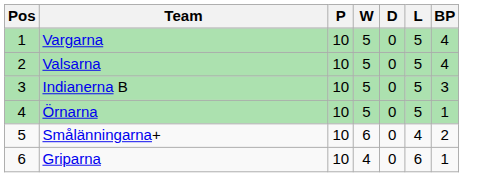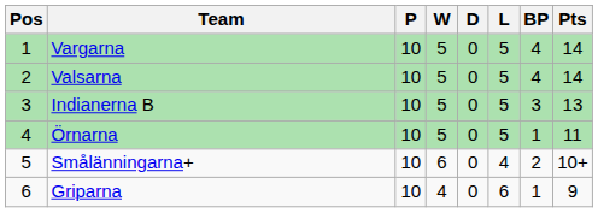 <table class="wikitable" style="font-size: 100%">
 <tr>
 <th width=20>Pos</th>
 <th width=300>Team</th>
 <th width=20>P</th>
 <th width=20>W</th>
 <th width=20>D</th>
 <th width=20>L</th>
 <th width=20>BP</th>
+<th width=20>Pts</th>
 </tr>
 <tr align=center style="background:#ACE1AF;">
 <td>1</td>
 <td align="left"><a href='#'>Vargarna</a></td>
 <td>10</td>
 <td>5</td>
 <td>0</td>
 <td>5</td>
 <td>4</td>
+<td>14</td>
 </tr>
 <tr align=center style="background:#ACE1AF;">
 <td>2</td>
 <td align="left"><a href='#'>Valsarna</a></td>
 <td>10</td>
 <td>5</td>
 <td>0</td>
 <td>5</td>
 <td>4</td>
+<td>14</td>
 </tr>
 <tr align=center style="background:#ACE1AF;">
 <td>3</td>
 <td align="left"><a href='#'>Indianerna</a> B</td>
 <td>10</td>
 <td>5</td>
 <td>0</td>
 <td>5</td>
 <td>3</td>
+<td>13</td>
 </tr>
 <tr align=center style="background:#ACE1AF;">
 <td>4</td>
 <td align="left"><a href='#'>Örnarna</a></td>
 <td>10</td>
 <td>5</td>
 <td>0</td>
 <td>5</td>
 <td>1</td>
+<td>11</td>
 </tr>
 <tr align=center>
 <td>5</td>
 <td align="left"><a href='#'>Smålänningarna</a>+</td>
 <td>10</td>
 <td>6</td>
 <td>0</td>
 <td>4</td>
 <td>2</td>
+<td>10+</td>
 </tr>
 <tr align=center>
 <td>6</td>
 <td align="left"><a href='#'>Griparna</a></td>
 <td>10</td>
 <td>4</td>
 <td>0</td>
 <td>6</td>
 <td>1</td>
+<td>9</td>
 </tr>
 </table>
